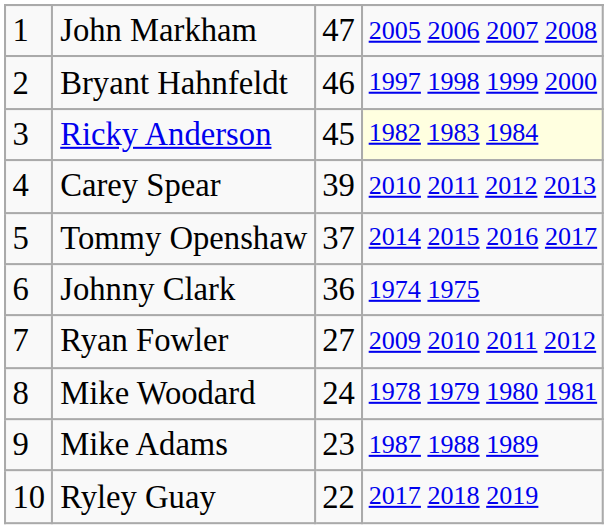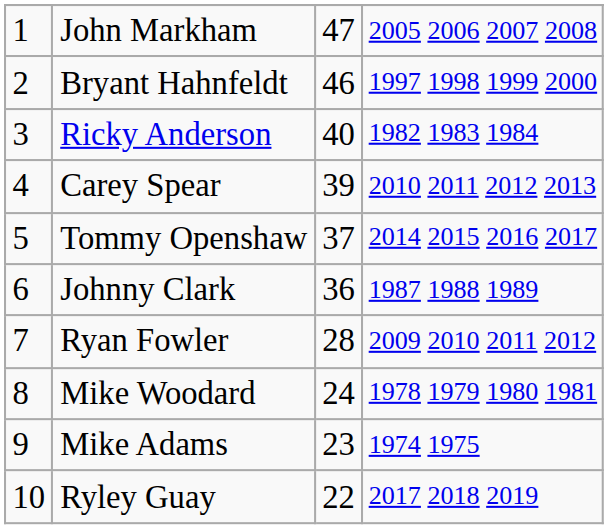 <table class="wikitable">
 <tr>
 </tr>
 <tr>
 <td>1</td>
 <td>John Markham</td>
 <td>47</td>
 <td style="font-size:80%;"><a href='#'>2005</a> <a href='#'>2006</a> <a href='#'>2007</a> <a href='#'>2008</a></td>
 </tr>
 <tr>
 <td>2</td>
 <td>Bryant Hahnfeldt</td>
 <td>46</td>
 <td style="font-size:80%;"><a href='#'>1997</a> <a href='#'>1998</a> <a href='#'>1999</a> <a href='#'>2000</a></td>
 </tr>
 <tr>
 <td>3</td>
 <td><a href='#'>Ricky Anderson</a></td>
-<td>45</td>
-<td style="background: lightyellow; font-size:80%;"><a href='#'>1982</a> <a href='#'>1983</a> <a href='#'>1984</a></td>
+<td>40</td>
+<td style="font-size:80%;"><a href='#'>1982</a> <a href='#'>1983</a> <a href='#'>1984</a></td>
 </tr>
 <tr>
 <td>4</td>
 <td>Carey Spear</td>
 <td>39</td>
 <td style="font-size:80%;"><a href='#'>2010</a> <a href='#'>2011</a> <a href='#'>2012</a> <a href='#'>2013</a></td>
 </tr>
 <tr>
 <td>5</td>
 <td>Tommy Openshaw</td>
 <td>37</td>
 <td style="font-size:80%;"><a href='#'>2014</a> <a href='#'>2015</a> <a href='#'>2016</a> <a href='#'>2017</a></td>
 </tr>
 <tr>
 <td>6</td>
 <td>Johnny Clark</td>
 <td>36</td>
-<td style="font-size:80%;"><a href='#'>1974</a> <a href='#'>1975</a></td>
+<td style="font-size:80%;"><a href='#'>1987</a> <a href='#'>1988</a> <a href='#'>1989</a></td>
 </tr>
 <tr>
 <td>7</td>
 <td>Ryan Fowler</td>
-<td>27</td>
+<td>28</td>
 <td style="font-size:80%;"><a href='#'>2009</a> <a href='#'>2010</a> <a href='#'>2011</a> <a href='#'>2012</a></td>
 </tr>
 <tr>
 <td>8</td>
 <td>Mike Woodard</td>
 <td>24</td>
 <td style="font-size:80%;"><a href='#'>1978</a> <a href='#'>1979</a> <a href='#'>1980</a> <a href='#'>1981</a></td>
 </tr>
 <tr>
 <td>9</td>
 <td>Mike Adams</td>
 <td>23</td>
-<td style="font-size:80%;"><a href='#'>1987</a> <a href='#'>1988</a> <a href='#'>1989</a></td>
+<td style="font-size:80%;"><a href='#'>1974</a> <a href='#'>1975</a></td>
 </tr>
 <tr>
 <td>10</td>
 <td>Ryley Guay</td>
 <td>22</td>
 <td style="font-size:80%;"><a href='#'>2017</a> <a href='#'>2018</a> <a href='#'>2019</a></td>
 </tr>
 </table>
